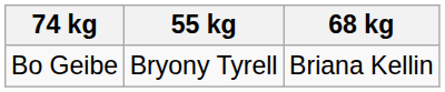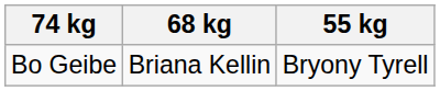 <table class="wikitable">
 <tr>
 <th>74 kg</th>
+<th>68 kg</th>
 <th>55 kg</th>
-<th>68 kg</th>
 </tr>
 <tr>
 <td>Bo Geibe<br><small></small></td>
+<td>Briana Kellin<br><small></small></td>
 <td>Bryony Tyrell<br><small></small> <small></small></td>
-<td>Briana Kellin<br><small></small></td>
 </tr>
 </table>
